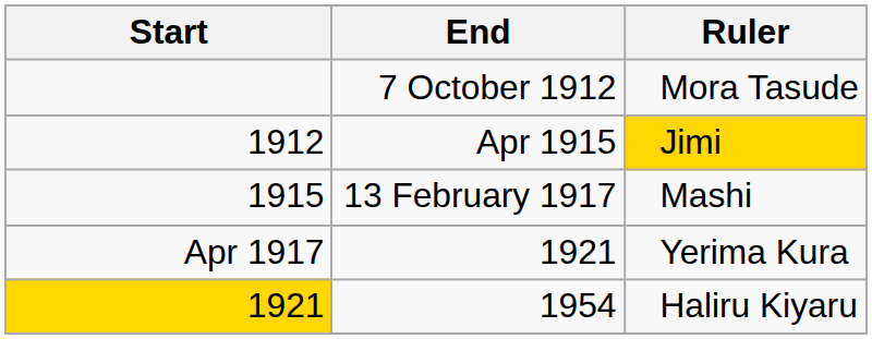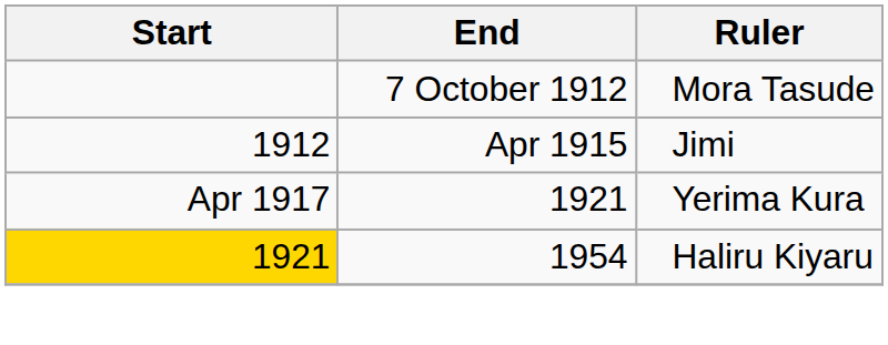 <table class=wikitable style="text-align:right;">
 <tr>
 <th style="width:9em;">Start</th>
 <th style="width:8em;">End</th>
 <th>Ruler</th>
 </tr>
 <tr>
 <td></td>
 <td>7 October 1912</td>
 <td style="text-align:left;padding-left:1em;">Mora Tasude</td>
 </tr>
 <tr>
 <td>1912</td>
 <td>Apr 1915</td>
-<td style="background: gold; text-align:left;padding-left:1em;">Jimi</td>
-</tr>
-<tr>
-<td>1915</td>
-<td>13 February 1917</td>
-<td style="text-align:left;padding-left:1em;">Mashi</td>
+<td style="text-align:left;padding-left:1em;">Jimi</td>
 </tr>
 <tr>
 <td>Apr 1917</td>
 <td>1921</td>
 <td style="text-align:left;padding-left:1em;">Yerima Kura</td>
 </tr>
 <tr>
 <td style="background: gold;">1921</td>
 <td>1954</td>
 <td style="text-align:left;padding-left:1em;">Haliru Kiyaru</td>
 </tr>
 <tr 1960 || 1973 ||style="text-align:left;padding-left:1em;"| Kilishi Yerima Yaraleya>
 </tr>
 </table>
